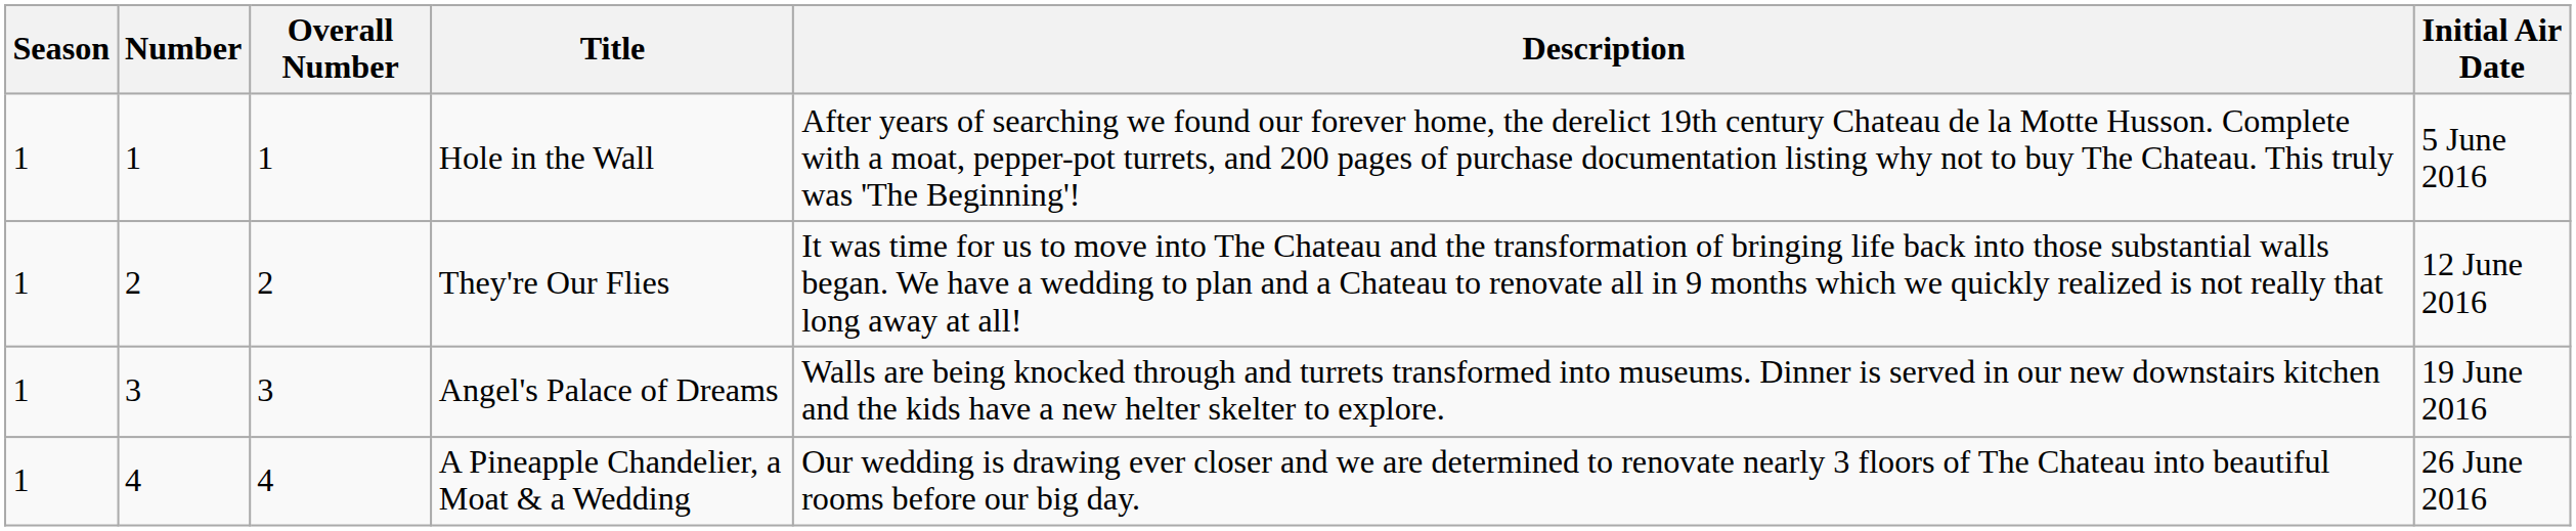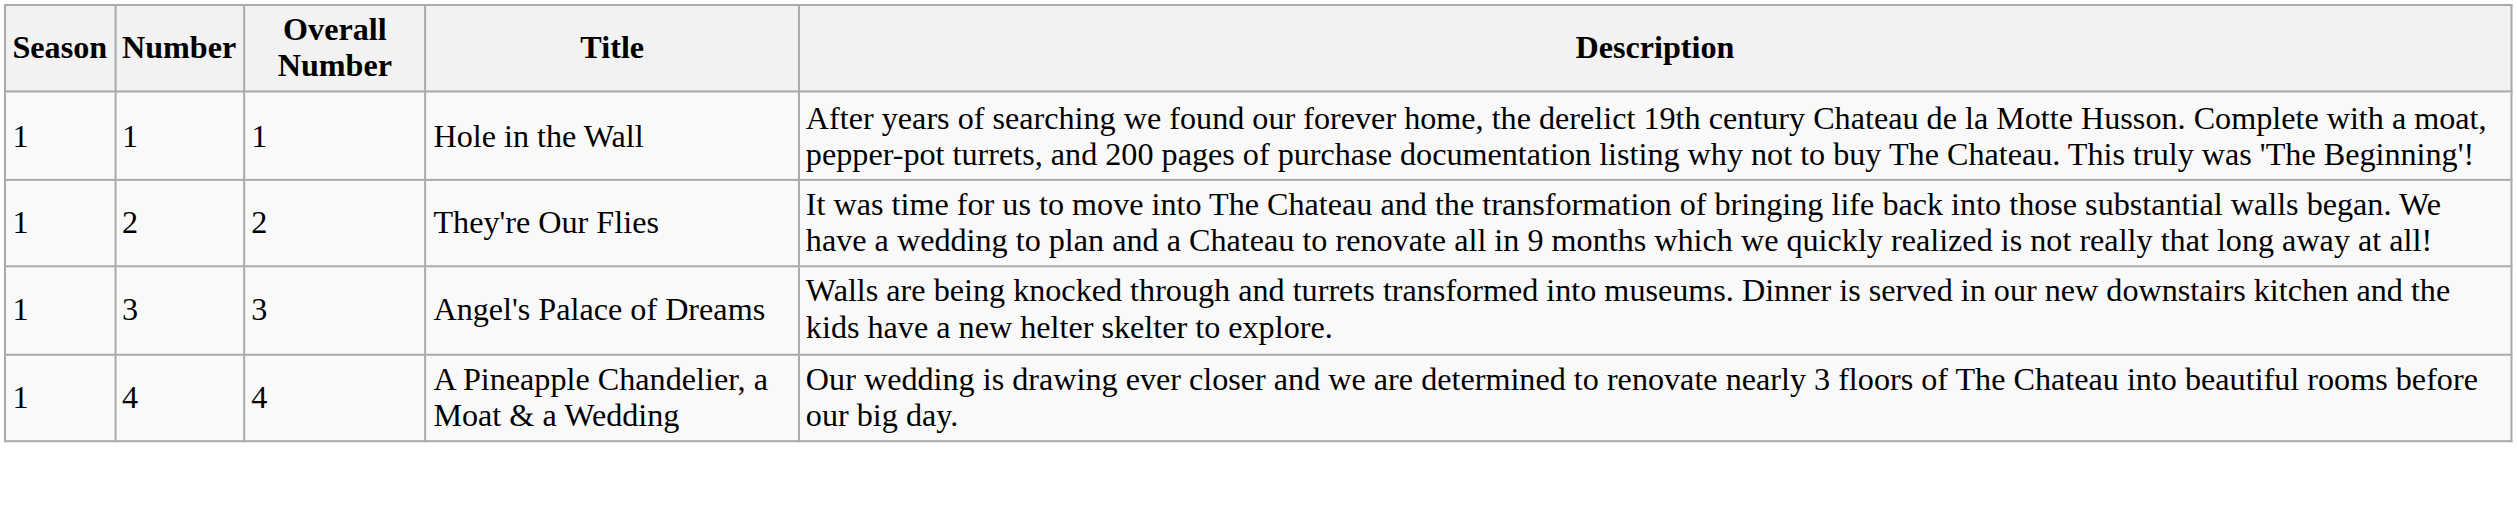 <table class="wikitable">
 <tr>
 <th>Season</th>
 <th>Number</th>
 <th>Overall Number</th>
 <th>Title</th>
 <th>Description</th>
-<th>Initial Air Date</th>
 </tr>
 <tr>
 <td>1</td>
 <td>1</td>
 <td>1</td>
 <td>Hole in the Wall</td>
 <td>After years of searching we found our forever home, the derelict 19th century Chateau de la Motte Husson. Complete with a moat, pepper-pot turrets, and 200 pages of purchase documentation listing why not to buy The Chateau. This truly was 'The Beginning'!</td>
-<td>5 June 2016</td>
 </tr>
 <tr>
 <td>1</td>
 <td>2</td>
 <td>2</td>
 <td>They're Our Flies</td>
 <td>It was time for us to move into The Chateau and the transformation of bringing life back into those substantial walls began. We have a wedding to plan and a Chateau to renovate all in 9 months which we quickly realized is not really that long away at all!</td>
-<td>12 June 2016</td>
 </tr>
 <tr>
 <td>1</td>
 <td>3</td>
 <td>3</td>
 <td>Angel's Palace of Dreams</td>
 <td>Walls are being knocked through and turrets transformed into museums. Dinner is served in our new downstairs kitchen and the kids have a new helter skelter to explore.</td>
-<td>19 June 2016</td>
 </tr>
 <tr>
 <td>1</td>
 <td>4</td>
 <td>4</td>
 <td>A Pineapple Chandelier, a Moat & a Wedding</td>
 <td>Our wedding is drawing ever closer and we are determined to renovate nearly 3 floors of The Chateau into beautiful rooms before our big day.</td>
-<td>26 June 2016</td>
 </tr>
 </table>
